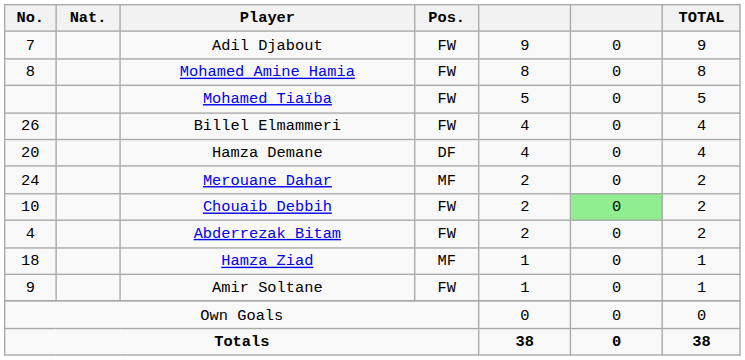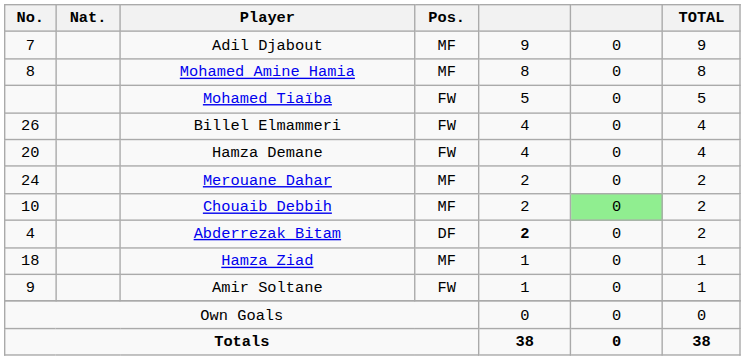 <table class="wikitable sortable alternance"  style="font-size:85%; text-align:center; line-height:14px; width:60%;">
 <tr>
 <th width=10>No.</th>
 <th width=10>Nat.</th>
 <th width=140>Player</th>
 <th width=10>Pos.</th>
 <th width=40></th>
 <th width=40></th>
 <th width=10>TOTAL</th>
 </tr>
 <tr>
 <td>7</td>
 <td></td>
 <td>Adil Djabout</td>
-<td>FW</td>
+<td>MF</td>
 <td>9</td>
 <td>0</td>
 <td>9</td>
 </tr>
 <tr>
 <td>8</td>
 <td></td>
 <td><a href='#'>Mohamed Amine Hamia</a></td>
-<td>FW</td>
+<td>MF</td>
 <td>8</td>
 <td>0</td>
 <td>8</td>
 </tr>
 <tr>
 <td></td>
 <td></td>
 <td><a href='#'>Mohamed Tiaïba</a></td>
 <td>FW</td>
 <td>5</td>
 <td>0</td>
 <td>5</td>
 </tr>
 <tr>
 <td>26</td>
 <td></td>
 <td>Billel Elmammeri</td>
 <td>FW</td>
 <td>4</td>
 <td>0</td>
 <td>4</td>
 </tr>
 <tr>
 <td>20</td>
 <td></td>
 <td>Hamza Demane</td>
-<td>DF</td>
+<td>FW</td>
 <td>4</td>
 <td>0</td>
 <td>4</td>
 </tr>
 <tr>
 <td>24</td>
 <td></td>
 <td><a href='#'>Merouane Dahar</a></td>
 <td>MF</td>
 <td>2</td>
 <td>0</td>
 <td>2</td>
 </tr>
 <tr>
 <td>10</td>
 <td></td>
 <td><a href='#'>Chouaib Debbih</a></td>
-<td>FW</td>
+<td>MF</td>
 <td>2</td>
 <td style="background: lightgreen;">0</td>
 <td>2</td>
 </tr>
 <tr>
 <td>4</td>
 <td></td>
 <td><a href='#'>Abderrezak Bitam</a></td>
-<td>FW</td>
-<td>2</td>
+<td>DF</td>
+<td><strong>2</strong></td>
 <td>0</td>
 <td>2</td>
 </tr>
 <tr>
 <td>18</td>
 <td></td>
 <td><a href='#'>Hamza Ziad</a></td>
 <td>MF</td>
 <td>1</td>
 <td>0</td>
 <td>1</td>
 </tr>
 <tr>
 <td>9</td>
 <td></td>
 <td>Amir Soltane</td>
 <td>FW</td>
 <td>1</td>
 <td>0</td>
 <td>1</td>
 </tr>
 <tr>
 </tr>
 <tr class="sortbottom">
 <td colspan="4">Own Goals</td>
 <td>0</td>
 <td>0</td>
 <td>0</td>
 </tr>
 <tr class="sortbottom">
 <td colspan="4"><strong>Totals</strong></td>
 <td><strong>38</strong></td>
 <td><strong>0</strong></td>
 <td><strong>38</strong></td>
 </tr>
 </table>
